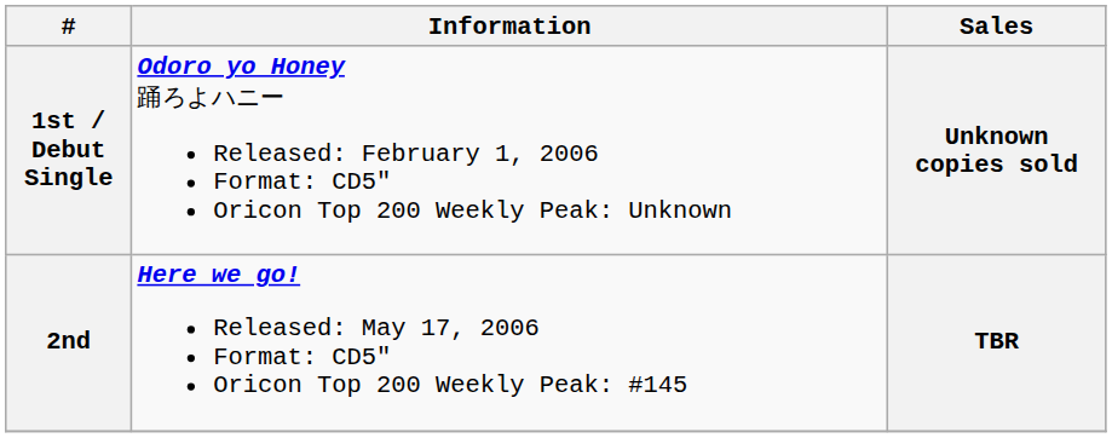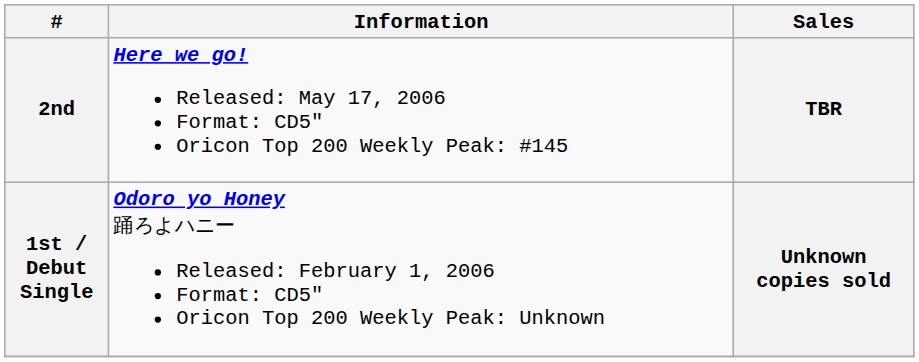 <table class="wikitable" width="580px">
 <tr>
 <th align="left">#</th>
 <th align="left">Information</th>
 <th align="left">Sales</th>
 </tr>
 <tr>
+<th align="left">2nd</th>
+<td align="left"><strong><em><a href='#'>Here we go!</a></em></strong><br><ul><li>Released: May 17, 2006</li><li>Format: CD5"</li><li>Oricon Top 200 Weekly Peak: #145</li></ul></td>
+<th align="left">TBR</th>
+</tr>
+<tr>
 <th align="left">1st /<br>Debut<br>Single</th>
 <td align="left"><strong><em><a href='#'>Odoro yo Honey</a></em></strong><br>踊ろよハニー<br><ul><li>Released: February 1, 2006</li><li>Format: CD5"</li><li>Oricon Top 200 Weekly Peak: Unknown</li></ul></td>
 <th align="left">Unknown<br>copies sold</th>
 </tr>
 <tr>
-<th align="left">2nd</th>
-<td align="left"><strong><em><a href='#'>Here we go!</a></em></strong><br><ul><li>Released: May 17, 2006</li><li>Format: CD5"</li><li>Oricon Top 200 Weekly Peak: #145</li></ul></td>
-<th align="left">TBR</th>
-</tr>
-<tr>
 </tr>
 </table>
